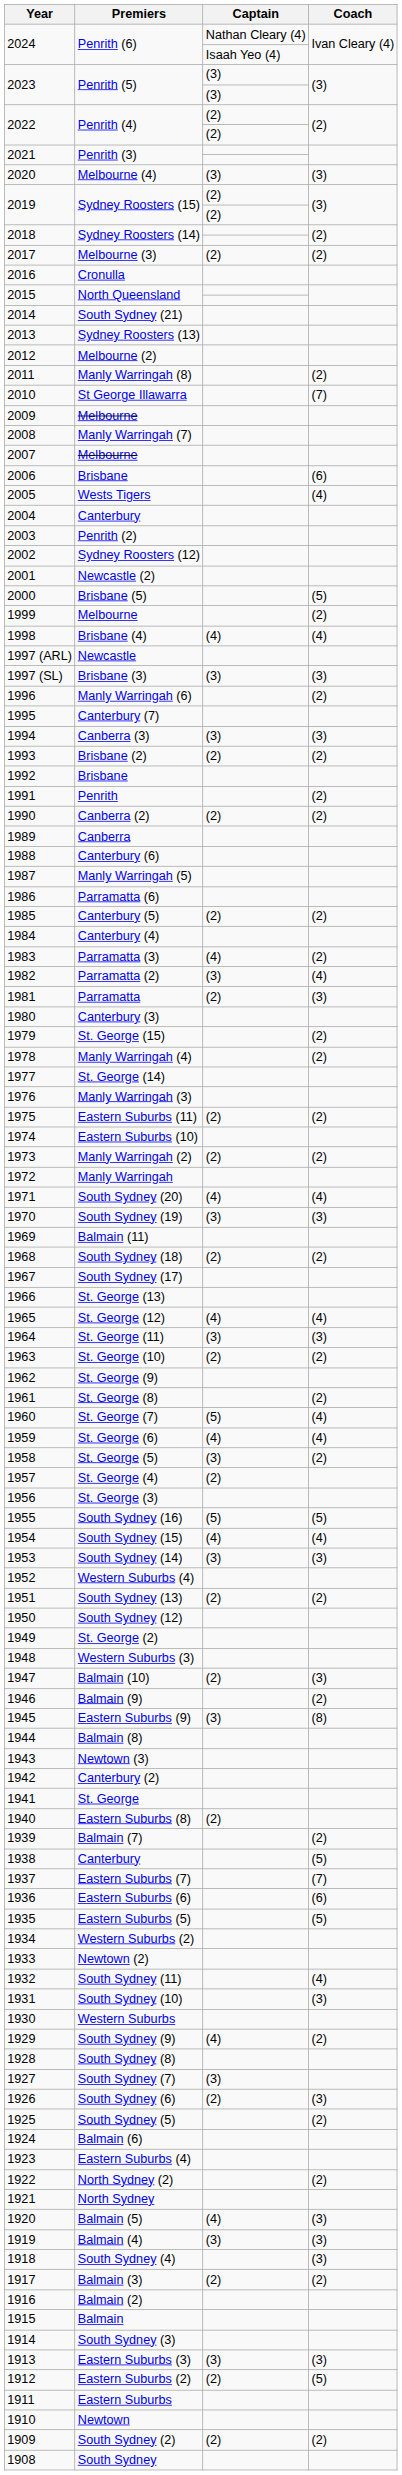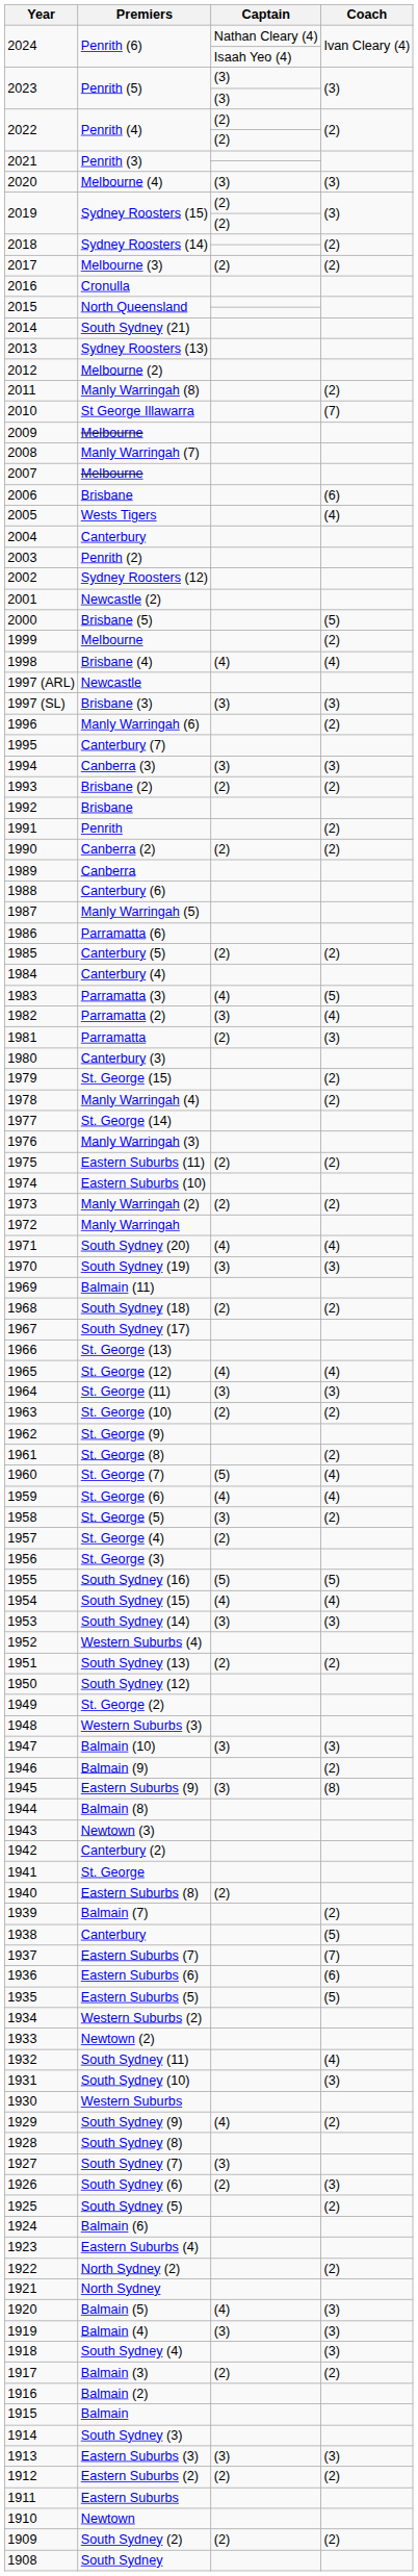 <table class="wikitable sortable">
 <tr>
 <th>Year</th>
 <th>Premiers</th>
 <th>Captain</th>
 <th>Coach</th>
 </tr>
 <tr>
 <td rowspan="2">2024</td>
 <td rowspan="2"> <a href='#'>Penrith</a> (6)</td>
 <td>Nathan Cleary (4)</td>
 <td rowspan="2">Ivan Cleary (4)</td>
 </tr>
 <tr>
 <td>Isaah Yeo (4)</td>
 </tr>
 <tr>
 <td rowspan="2">2023</td>
 <td rowspan="2"> <a href='#'>Penrith</a> (5)</td>
 <td> (3)</td>
 <td rowspan="2"> (3)</td>
 </tr>
 <tr>
 <td> (3)</td>
 </tr>
 <tr>
 <td rowspan="2">2022</td>
 <td rowspan="2"> <a href='#'>Penrith</a> (4)</td>
 <td> (2)</td>
 <td rowspan="2"> (2)</td>
 </tr>
 <tr>
 <td> (2)</td>
 </tr>
 <tr>
 <td rowspan="2">2021</td>
 <td rowspan="2"> <a href='#'>Penrith</a> (3)</td>
 <td></td>
 <td rowspan="2"></td>
 </tr>
 <tr>
 <td></td>
 </tr>
 <tr>
 <td>2020</td>
 <td> <a href='#'>Melbourne</a> (4)</td>
 <td> (3)</td>
 <td> (3)</td>
 </tr>
 <tr>
 <td rowspan="2">2019</td>
 <td rowspan="2"> <a href='#'>Sydney Roosters</a> (15)</td>
 <td> (2)</td>
 <td rowspan="2"> (3)</td>
 </tr>
 <tr>
 <td> (2)</td>
 </tr>
 <tr>
 <td rowspan="2">2018</td>
 <td rowspan="2"> <a href='#'>Sydney Roosters</a> (14)</td>
 <td></td>
 <td rowspan="2"> (2)</td>
 </tr>
 <tr>
 <td></td>
 </tr>
 <tr>
 <td>2017</td>
 <td> <a href='#'>Melbourne</a> (3)</td>
 <td> (2)</td>
 <td> (2)</td>
 </tr>
 <tr>
 <td>2016</td>
 <td> <a href='#'>Cronulla</a></td>
 <td></td>
 <td></td>
 </tr>
 <tr>
 <td rowspan="2">2015</td>
 <td rowspan="2"> <a href='#'>North Queensland</a></td>
 <td></td>
 <td rowspan="2"></td>
 </tr>
 <tr>
 <td></td>
 </tr>
 <tr>
 <td>2014</td>
 <td> <a href='#'>South Sydney</a> (21)</td>
 <td></td>
 <td></td>
 </tr>
 <tr>
 <td>2013</td>
 <td> <a href='#'>Sydney Roosters</a> (13)</td>
 <td></td>
 <td></td>
 </tr>
 <tr>
 <td>2012</td>
 <td> <a href='#'>Melbourne</a> (2)</td>
 <td></td>
 <td></td>
 </tr>
 <tr>
 <td>2011</td>
 <td> <a href='#'>Manly Warringah</a> (8)</td>
 <td></td>
 <td> (2)</td>
 </tr>
 <tr>
 <td>2010</td>
 <td> <a href='#'>St George Illawarra</a></td>
 <td></td>
 <td> (7)</td>
 </tr>
 <tr>
 <td>2009</td>
 <td><s> <a href='#'>Melbourne</a></s></td>
 <td><s></s></td>
 <td><s></s></td>
 </tr>
 <tr>
 <td>2008</td>
 <td> <a href='#'>Manly Warringah</a> (7)</td>
 <td></td>
 <td></td>
 </tr>
 <tr>
 <td>2007</td>
 <td><s> <a href='#'>Melbourne</a></s></td>
 <td><s></s></td>
 <td><s></s></td>
 </tr>
 <tr>
 <td>2006</td>
 <td> <a href='#'>Brisbane</a></td>
 <td></td>
 <td> (6)</td>
 </tr>
 <tr>
 <td>2005</td>
 <td> <a href='#'>Wests Tigers</a></td>
 <td></td>
 <td> (4)</td>
 </tr>
 <tr>
 <td>2004</td>
 <td> <a href='#'>Canterbury</a></td>
 <td></td>
 <td></td>
 </tr>
 <tr>
 <td>2003</td>
 <td> <a href='#'>Penrith</a> (2)</td>
 <td></td>
 <td></td>
 </tr>
 <tr>
 <td>2002</td>
 <td> <a href='#'>Sydney Roosters</a> (12)</td>
 <td></td>
 <td></td>
 </tr>
 <tr>
 <td>2001</td>
 <td> <a href='#'>Newcastle</a> (2)</td>
 <td></td>
 <td></td>
 </tr>
 <tr>
 <td>2000</td>
 <td> <a href='#'>Brisbane</a> (5)</td>
 <td></td>
 <td> (5)</td>
 </tr>
 <tr>
 <td>1999</td>
 <td> <a href='#'>Melbourne</a></td>
 <td></td>
 <td> (2)</td>
 </tr>
 <tr>
 <td>1998</td>
 <td> <a href='#'>Brisbane</a> (4)</td>
 <td> (4)</td>
 <td> (4)</td>
 </tr>
 <tr>
 <td>1997 (ARL)</td>
 <td> <a href='#'>Newcastle</a></td>
 <td></td>
 <td></td>
 </tr>
 <tr>
 <td>1997 (SL)</td>
 <td> <a href='#'>Brisbane</a> (3)</td>
 <td> (3)</td>
 <td> (3)</td>
 </tr>
 <tr>
 <td>1996</td>
 <td> <a href='#'>Manly Warringah</a> (6)</td>
 <td></td>
 <td> (2)</td>
 </tr>
 <tr>
 <td>1995</td>
 <td> <a href='#'>Canterbury</a> (7)</td>
 <td></td>
 <td></td>
 </tr>
 <tr>
 <td>1994</td>
 <td> <a href='#'>Canberra</a> (3)</td>
 <td> (3)</td>
 <td> (3)</td>
 </tr>
 <tr>
 <td>1993</td>
 <td> <a href='#'>Brisbane</a> (2)</td>
 <td> (2)</td>
 <td> (2)</td>
 </tr>
 <tr>
 <td>1992</td>
 <td> <a href='#'>Brisbane</a></td>
 <td></td>
 <td></td>
 </tr>
 <tr>
 <td>1991</td>
 <td> <a href='#'>Penrith</a></td>
 <td></td>
 <td> (2)</td>
 </tr>
 <tr>
 <td>1990</td>
 <td> <a href='#'>Canberra</a> (2)</td>
 <td> (2)</td>
 <td> (2)</td>
 </tr>
 <tr>
 <td>1989</td>
 <td> <a href='#'>Canberra</a></td>
 <td></td>
 <td></td>
 </tr>
 <tr>
 <td>1988</td>
 <td> <a href='#'>Canterbury</a> (6)</td>
 <td></td>
 <td></td>
 </tr>
 <tr>
 <td>1987</td>
 <td> <a href='#'>Manly Warringah</a> (5)</td>
 <td></td>
 <td></td>
 </tr>
 <tr>
 <td>1986</td>
 <td> <a href='#'>Parramatta</a> (6)</td>
 <td></td>
 <td></td>
 </tr>
 <tr>
 <td>1985</td>
 <td> <a href='#'>Canterbury</a> (5)</td>
 <td> (2)</td>
 <td> (2)</td>
 </tr>
 <tr>
 <td>1984</td>
 <td> <a href='#'>Canterbury</a> (4)</td>
 <td></td>
 <td></td>
 </tr>
 <tr>
 <td>1983</td>
 <td> <a href='#'>Parramatta</a> (3)</td>
 <td> (4)</td>
-<td> (2)</td>
+<td> (5)</td>
 </tr>
 <tr>
 <td>1982</td>
 <td> <a href='#'>Parramatta</a> (2)</td>
 <td> (3)</td>
 <td> (4)</td>
 </tr>
 <tr>
 <td>1981</td>
 <td> <a href='#'>Parramatta</a></td>
 <td> (2)</td>
 <td> (3)</td>
 </tr>
 <tr>
 <td>1980</td>
 <td> <a href='#'>Canterbury</a> (3)</td>
 <td></td>
 <td></td>
 </tr>
 <tr>
 <td>1979</td>
 <td> <a href='#'>St. George</a> (15)</td>
 <td></td>
 <td> (2)</td>
 </tr>
 <tr>
 <td>1978</td>
 <td> <a href='#'>Manly Warringah</a> (4)</td>
 <td></td>
 <td> (2)</td>
 </tr>
 <tr>
 <td>1977</td>
 <td> <a href='#'>St. George</a> (14)</td>
 <td></td>
 <td></td>
 </tr>
 <tr>
 <td>1976</td>
 <td> <a href='#'>Manly Warringah</a> (3)</td>
 <td></td>
 <td></td>
 </tr>
 <tr>
 <td>1975</td>
 <td> <a href='#'>Eastern Suburbs</a> (11)</td>
 <td> (2)</td>
 <td> (2)</td>
 </tr>
 <tr>
 <td>1974</td>
 <td> <a href='#'>Eastern Suburbs</a> (10)</td>
 <td></td>
 <td></td>
 </tr>
 <tr>
 <td>1973</td>
 <td> <a href='#'>Manly Warringah</a> (2)</td>
 <td> (2)</td>
 <td> (2)</td>
 </tr>
 <tr>
 <td>1972</td>
 <td> <a href='#'>Manly Warringah</a></td>
 <td></td>
 <td></td>
 </tr>
 <tr>
 <td>1971</td>
 <td> <a href='#'>South Sydney</a> (20)</td>
 <td> (4)</td>
 <td> (4)</td>
 </tr>
 <tr>
 <td>1970</td>
 <td> <a href='#'>South Sydney</a> (19)</td>
 <td> (3)</td>
 <td> (3)</td>
 </tr>
 <tr>
 <td>1969</td>
 <td> <a href='#'>Balmain</a> (11)</td>
 <td></td>
 <td></td>
 </tr>
 <tr>
 <td>1968</td>
 <td> <a href='#'>South Sydney</a> (18)</td>
 <td> (2)</td>
 <td> (2)</td>
 </tr>
 <tr>
 <td>1967</td>
 <td> <a href='#'>South Sydney</a> (17)</td>
 <td></td>
 <td></td>
 </tr>
 <tr>
 <td>1966</td>
 <td> <a href='#'>St. George</a> (13)</td>
 <td></td>
 <td></td>
 </tr>
 <tr>
 <td>1965</td>
 <td> <a href='#'>St. George</a> (12)</td>
 <td> (4)</td>
 <td> (4)</td>
 </tr>
 <tr>
 <td>1964</td>
 <td> <a href='#'>St. George</a> (11)</td>
 <td> (3)</td>
 <td> (3)</td>
 </tr>
 <tr>
 <td>1963</td>
 <td> <a href='#'>St. George</a> (10)</td>
 <td> (2)</td>
 <td> (2)</td>
 </tr>
 <tr>
 <td>1962</td>
 <td> <a href='#'>St. George</a> (9)</td>
 <td></td>
 <td></td>
 </tr>
 <tr>
 <td>1961</td>
 <td> <a href='#'>St. George</a> (8)</td>
 <td></td>
 <td> (2)</td>
 </tr>
 <tr>
 <td>1960</td>
 <td> <a href='#'>St. George</a> (7)</td>
 <td> (5)</td>
 <td> (4)</td>
 </tr>
 <tr>
 <td>1959</td>
 <td> <a href='#'>St. George</a> (6)</td>
 <td> (4)</td>
 <td> (4)</td>
 </tr>
 <tr>
 <td>1958</td>
 <td> <a href='#'>St. George</a> (5)</td>
 <td> (3)</td>
 <td> (2)</td>
 </tr>
 <tr>
 <td>1957</td>
 <td> <a href='#'>St. George</a> (4)</td>
 <td> (2)</td>
 <td></td>
 </tr>
 <tr>
 <td>1956</td>
 <td> <a href='#'>St. George</a> (3)</td>
 <td></td>
 <td></td>
 </tr>
 <tr>
 <td>1955</td>
 <td> <a href='#'>South Sydney</a> (16)</td>
 <td> (5)</td>
 <td> (5)</td>
 </tr>
 <tr>
 <td>1954</td>
 <td> <a href='#'>South Sydney</a> (15)</td>
 <td> (4)</td>
 <td> (4)</td>
 </tr>
 <tr>
 <td>1953</td>
 <td> <a href='#'>South Sydney</a> (14)</td>
 <td> (3)</td>
 <td> (3)</td>
 </tr>
 <tr>
 <td>1952</td>
 <td> <a href='#'>Western Suburbs</a> (4)</td>
 <td></td>
 <td></td>
 </tr>
 <tr>
 <td>1951</td>
 <td> <a href='#'>South Sydney</a> (13)</td>
 <td> (2)</td>
 <td> (2)</td>
 </tr>
 <tr>
 <td>1950</td>
 <td> <a href='#'>South Sydney</a> (12)</td>
 <td></td>
 <td></td>
 </tr>
 <tr>
 <td>1949</td>
 <td> <a href='#'>St. George</a> (2)</td>
 <td></td>
 <td></td>
 </tr>
 <tr>
 <td>1948</td>
 <td> <a href='#'>Western Suburbs</a> (3)</td>
 <td></td>
 <td></td>
 </tr>
 <tr>
 <td>1947</td>
 <td> <a href='#'>Balmain</a> (10)</td>
-<td> (2)</td>
+<td> (3)</td>
 <td> (3)</td>
 </tr>
 <tr>
 <td>1946</td>
 <td> <a href='#'>Balmain</a> (9)</td>
 <td></td>
 <td> (2)</td>
 </tr>
 <tr>
 <td>1945</td>
 <td> <a href='#'>Eastern Suburbs</a> (9)</td>
 <td> (3)</td>
 <td> (8)</td>
 </tr>
 <tr>
 <td>1944</td>
 <td> <a href='#'>Balmain</a> (8)</td>
 <td></td>
 <td></td>
 </tr>
 <tr>
 <td>1943</td>
 <td> <a href='#'>Newtown</a> (3)</td>
 <td></td>
 <td></td>
 </tr>
 <tr>
 <td>1942</td>
 <td> <a href='#'>Canterbury</a> (2)</td>
 <td></td>
 <td></td>
 </tr>
 <tr>
 <td>1941</td>
 <td> <a href='#'>St. George</a></td>
 <td></td>
 <td></td>
 </tr>
 <tr>
 <td>1940</td>
 <td> <a href='#'>Eastern Suburbs</a> (8)</td>
 <td> (2)</td>
 <td></td>
 </tr>
 <tr>
 <td>1939</td>
 <td> <a href='#'>Balmain</a> (7)</td>
 <td></td>
 <td> (2)</td>
 </tr>
 <tr>
 <td>1938</td>
 <td> <a href='#'>Canterbury</a></td>
 <td></td>
 <td> (5)</td>
 </tr>
 <tr>
 <td>1937</td>
 <td> <a href='#'>Eastern Suburbs</a> (7)</td>
 <td></td>
 <td> (7)</td>
 </tr>
 <tr>
 <td>1936</td>
 <td> <a href='#'>Eastern Suburbs</a> (6)</td>
 <td></td>
 <td> (6)</td>
 </tr>
 <tr>
 <td>1935</td>
 <td> <a href='#'>Eastern Suburbs</a> (5)</td>
 <td></td>
 <td> (5)</td>
 </tr>
 <tr>
 <td>1934</td>
 <td> <a href='#'>Western Suburbs</a> (2)</td>
 <td></td>
 <td></td>
 </tr>
 <tr>
 <td>1933</td>
 <td> <a href='#'>Newtown</a> (2)</td>
 <td></td>
 <td></td>
 </tr>
 <tr>
 <td>1932</td>
 <td> <a href='#'>South Sydney</a> (11)</td>
 <td></td>
 <td> (4)</td>
 </tr>
 <tr>
 <td>1931</td>
 <td> <a href='#'>South Sydney</a> (10)</td>
 <td></td>
 <td> (3)</td>
 </tr>
 <tr>
 <td>1930</td>
 <td> <a href='#'>Western Suburbs</a></td>
 <td></td>
 <td></td>
 </tr>
 <tr>
 <td>1929</td>
 <td> <a href='#'>South Sydney</a> (9)</td>
 <td> (4)</td>
 <td> (2)</td>
 </tr>
 <tr>
 <td>1928</td>
 <td> <a href='#'>South Sydney</a> (8)</td>
 <td></td>
 <td></td>
 </tr>
 <tr>
 <td>1927</td>
 <td> <a href='#'>South Sydney</a> (7)</td>
 <td> (3)</td>
 <td></td>
 </tr>
 <tr>
 <td>1926</td>
 <td> <a href='#'>South Sydney</a> (6)</td>
 <td> (2)</td>
 <td> (3)</td>
 </tr>
 <tr>
 <td>1925</td>
 <td> <a href='#'>South Sydney</a> (5)</td>
 <td></td>
 <td> (2)</td>
 </tr>
 <tr>
 <td>1924</td>
 <td> <a href='#'>Balmain</a> (6)</td>
 <td></td>
 <td></td>
 </tr>
 <tr>
 <td>1923</td>
 <td> <a href='#'>Eastern Suburbs</a> (4)</td>
 <td></td>
 <td></td>
 </tr>
 <tr>
 <td>1922</td>
 <td> <a href='#'>North Sydney</a> (2)</td>
 <td></td>
 <td> (2)</td>
 </tr>
 <tr>
 <td>1921</td>
 <td> <a href='#'>North Sydney</a></td>
 <td></td>
 <td></td>
 </tr>
 <tr>
 <td>1920</td>
 <td> <a href='#'>Balmain</a> (5)</td>
 <td> (4)</td>
 <td> (3)</td>
 </tr>
 <tr>
 <td>1919</td>
 <td> <a href='#'>Balmain</a> (4)</td>
 <td> (3)</td>
 <td> (3)</td>
 </tr>
 <tr>
 <td>1918</td>
 <td> <a href='#'>South Sydney</a> (4)</td>
 <td></td>
 <td> (3)</td>
 </tr>
 <tr>
 <td>1917</td>
 <td> <a href='#'>Balmain</a> (3)</td>
 <td> (2)</td>
 <td> (2)</td>
 </tr>
 <tr>
 <td>1916</td>
 <td> <a href='#'>Balmain</a> (2)</td>
 <td></td>
 <td></td>
 </tr>
 <tr>
 <td>1915</td>
 <td> <a href='#'>Balmain</a></td>
 <td></td>
 <td></td>
 </tr>
 <tr>
 <td>1914</td>
 <td> <a href='#'>South Sydney</a> (3)</td>
 <td></td>
 <td></td>
 </tr>
 <tr>
 <td>1913</td>
 <td> <a href='#'>Eastern Suburbs</a> (3)</td>
 <td> (3)</td>
 <td> (3)</td>
 </tr>
 <tr>
 <td>1912</td>
 <td> <a href='#'>Eastern Suburbs</a> (2)</td>
 <td> (2)</td>
-<td> (5)</td>
+<td> (2)</td>
 </tr>
 <tr>
 <td>1911</td>
 <td> <a href='#'>Eastern Suburbs</a></td>
 <td></td>
 <td></td>
 </tr>
 <tr>
 <td>1910</td>
 <td> <a href='#'>Newtown</a></td>
 <td></td>
 <td></td>
 </tr>
 <tr>
 <td>1909</td>
 <td> <a href='#'>South Sydney</a> (2)</td>
 <td> (2)</td>
 <td> (2)</td>
 </tr>
 <tr>
 <td>1908</td>
 <td> <a href='#'>South Sydney</a></td>
 <td></td>
 <td></td>
 </tr>
 </table>
